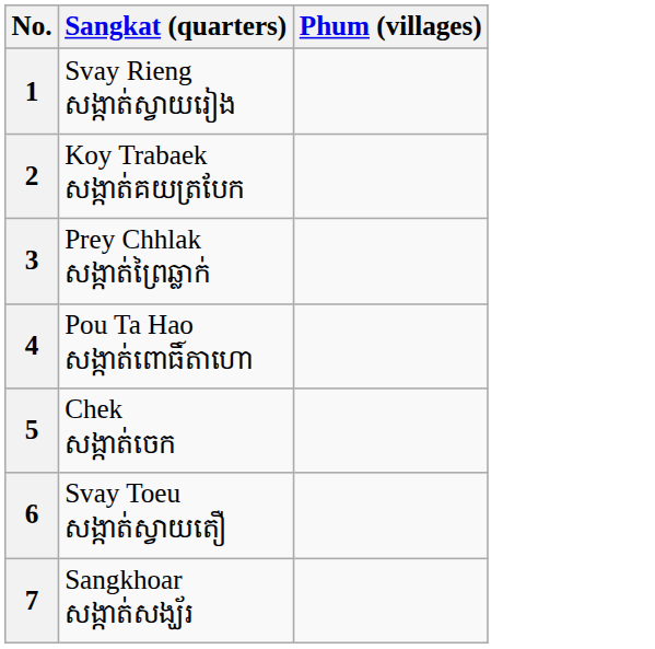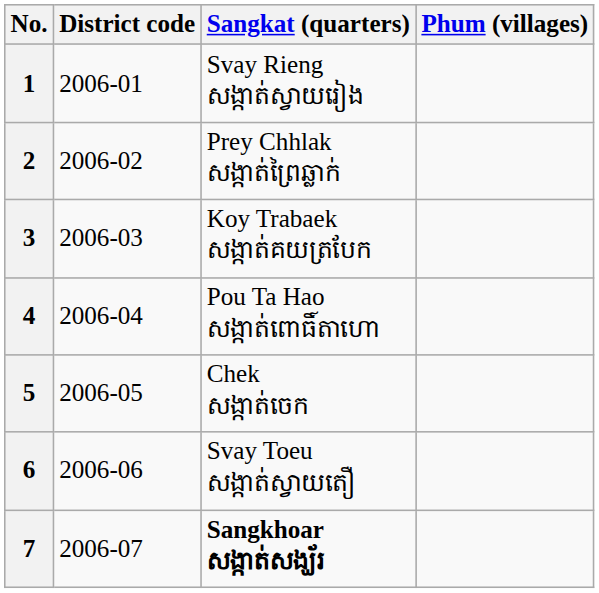 <table class="wikitable">
 <tr>
 <th>No.</th>
+<th>District code</th>
 <th><a href='#'>Sangkat</a> (quarters)</th>
 <th><a href='#'>Phum</a> (villages)</th>
 </tr>
 <tr>
 <th>1</th>
+<td>2006-01</td>
 <td>Svay Rieng<br>សង្កាត់ស្វាយរៀង</td>
 <td></td>
 </tr>
 <tr>
 <th>2</th>
+<td>2006-02</td>
+<td>Prey Chhlak<br>សង្កាត់ព្រៃឆ្លាក់</td>
+<td></td>
+</tr>
+<tr>
+<th>3</th>
+<td>2006-03</td>
 <td>Koy Trabaek<br>សង្កាត់គយត្របែក</td>
 <td></td>
 </tr>
 <tr>
-<th>3</th>
-<td>Prey Chhlak<br>សង្កាត់ព្រៃឆ្លាក់</td>
-<td></td>
-</tr>
-<tr>
 <th>4</th>
+<td>2006-04</td>
 <td>Pou Ta Hao<br>សង្កាត់ពោធិ៍តាហោ</td>
 <td></td>
 </tr>
 <tr>
 <th>5</th>
+<td>2006-05</td>
 <td>Chek<br>សង្កាត់ចេក</td>
 <td></td>
 </tr>
 <tr>
 <th>6</th>
+<td>2006-06</td>
 <td>Svay Toeu<br>សង្កាត់ស្វាយតឿ</td>
 <td></td>
 </tr>
 <tr>
 <th>7</th>
-<td>Sangkhoar<br>សង្កាត់សង្ឃ័រ</td>
+<td>2006-07</td>
+<td><strong>Sangkhoar<br>សង្កាត់សង្ឃ័រ</strong></td>
 <td></td>
 </tr>
 </table>
